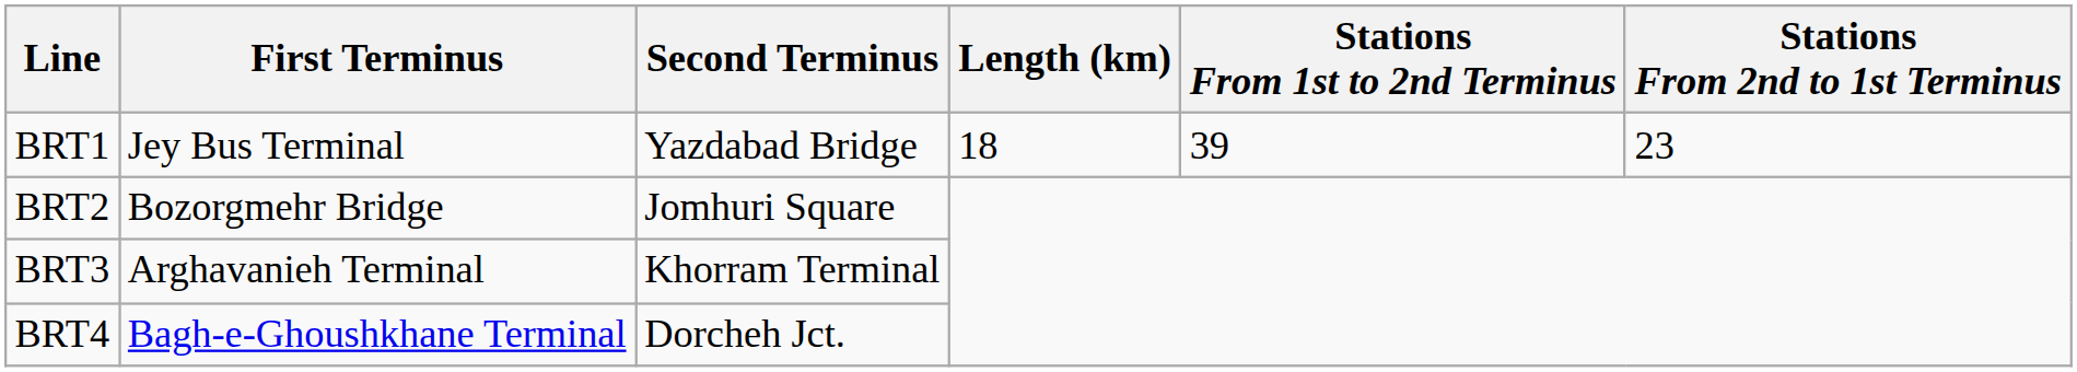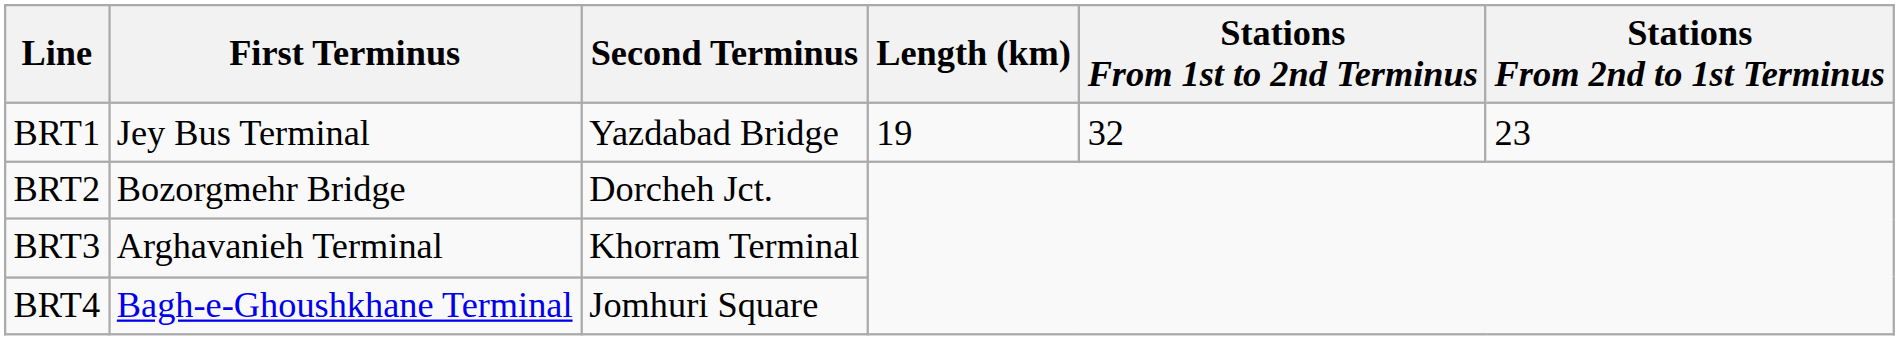 <table class="wikitable sortable">
 <tr>
 <th>Line</th>
 <th>First Terminus</th>
 <th>Second Terminus</th>
 <th>Length (km)</th>
 <th>Stations<br><em>From 1st to 2nd Terminus</em></th>
 <th>Stations<br><em>From 2nd to 1st Terminus</em></th>
 </tr>
 <tr>
 <td>BRT1</td>
 <td>Jey Bus Terminal</td>
 <td>Yazdabad Bridge</td>
-<td>18</td>
-<td>39</td>
+<td>19</td>
+<td>32</td>
 <td>23</td>
 </tr>
 <tr>
 <td>BRT2</td>
 <td>Bozorgmehr Bridge</td>
-<td>Jomhuri Square</td>
+<td>Dorcheh Jct.</td>
 </tr>
 <tr>
 <td>BRT3</td>
 <td>Arghavanieh Terminal</td>
 <td>Khorram Terminal</td>
 </tr>
 <tr>
 <td>BRT4</td>
 <td><a href='#'>Bagh-e-Ghoushkhane Terminal</a></td>
-<td>Dorcheh Jct.</td>
+<td>Jomhuri Square</td>
 </tr>
 </table>
